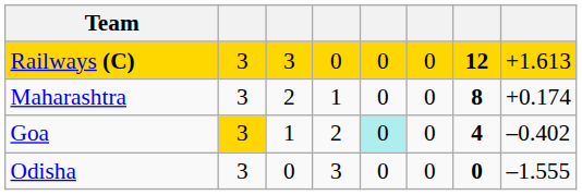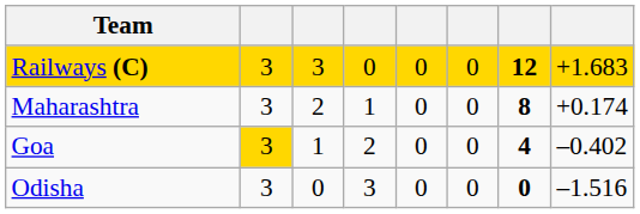 <table class="wikitable" style="text-align:center">
 <tr>
 <th style="width:140px;">Team</th>
 <th style="width:25px;"></th>
 <th style="width:25px;"></th>
 <th style="width:25px;"></th>
 <th style="width:25px;"></th>
 <th style="width:25px;"></th>
 <th style="width:25px;"></th>
 <th style="width:40px;"></th>
 </tr>
 <tr style="background:gold;">
 <td style="text-align:left"><a href='#'>Railways</a> <strong>(C)</strong></td>
 <td>3</td>
 <td>3</td>
 <td>0</td>
 <td>0</td>
 <td>0</td>
 <td><strong>12</strong></td>
-<td>+1.613</td>
+<td>+1.683</td>
 </tr>
 <tr>
 <td style="text-align:left"><a href='#'>Maharashtra</a></td>
 <td>3</td>
 <td>2</td>
 <td>1</td>
 <td>0</td>
 <td>0</td>
 <td><strong>8</strong></td>
 <td>+0.174</td>
 </tr>
 <tr>
 <td style="text-align:left"><a href='#'>Goa</a></td>
 <td style="background: gold;">3</td>
 <td>1</td>
 <td>2</td>
-<td style="background: paleturquoise;">0</td>
+<td>0</td>
 <td>0</td>
 <td><strong>4</strong></td>
 <td>–0.402</td>
 </tr>
 <tr>
 <td style="text-align:left"><a href='#'>Odisha</a></td>
 <td>3</td>
 <td>0</td>
 <td>3</td>
 <td>0</td>
 <td>0</td>
 <td><strong>0</strong></td>
-<td>–1.555</td>
+<td>–1.516</td>
 </tr>
 </table>
